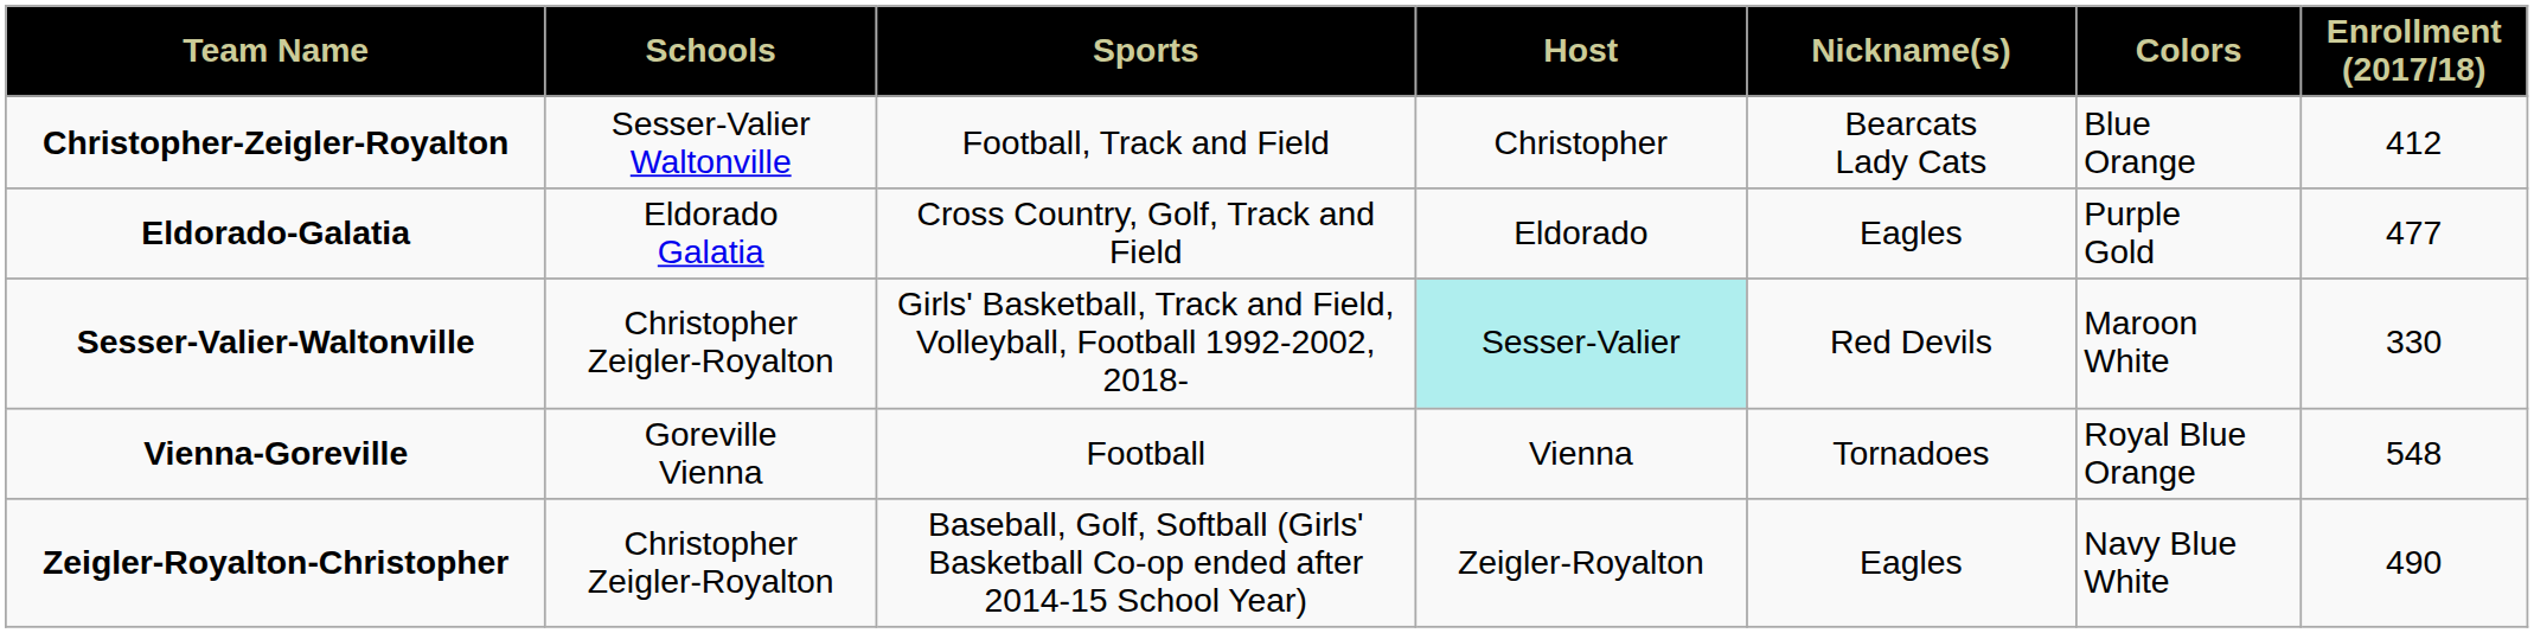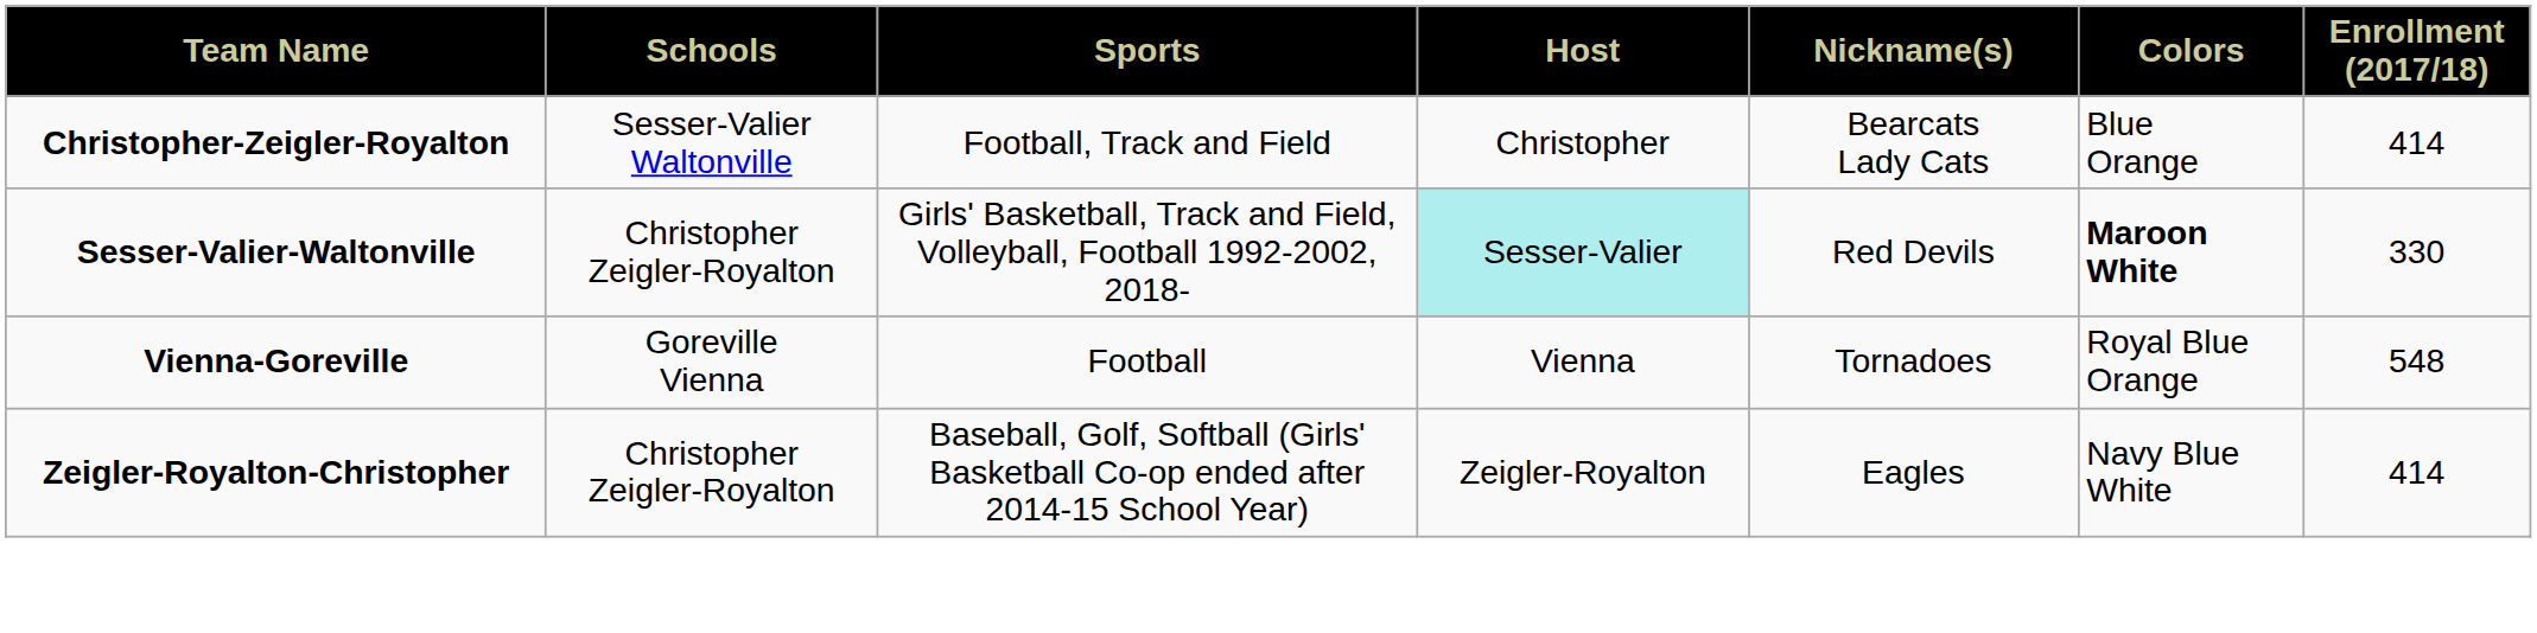 <table class="wikitable" border="1" style="text-align:center;">
 <tr style="background: black; color: #cccc99">
 <td width="250"><strong>Team Name</strong></td>
 <td width="150"><strong>Schools</strong></td>
 <td width="250"><strong>Sports</strong></td>
 <td width="150"><strong>Host</strong></td>
 <td width="150"><strong>Nickname(s)</strong></td>
 <td width="100"><strong>Colors</strong></td>
 <td width="100"><strong>Enrollment<br>(2017/18)</strong></td>
 </tr>
 <tr>
 <td><strong>Christopher-Zeigler-Royalton</strong></td>
 <td>Sesser-Valier<br><a href='#'>Waltonville</a></td>
 <td>Football, Track and Field</td>
 <td>Christopher</td>
 <td>Bearcats<br>Lady Cats</td>
 <td align="left"> Blue<br> Orange</td>
-<td>412</td>
-</tr>
-<tr>
-<td><strong>Eldorado-Galatia</strong></td>
-<td>Eldorado<br><a href='#'>Galatia</a></td>
-<td>Cross Country, Golf, Track and Field</td>
-<td>Eldorado</td>
-<td>Eagles</td>
-<td align="left"> Purple<br> Gold</td>
-<td>477</td>
+<td>414</td>
 </tr>
 <tr>
 <td><strong>Sesser-Valier-Waltonville</strong></td>
 <td>Christopher<br>Zeigler-Royalton</td>
 <td>Girls' Basketball, Track and Field, Volleyball, Football 1992-2002, 2018-</td>
 <td style="background: paleturquoise;">Sesser-Valier</td>
 <td>Red Devils</td>
-<td align="left"> Maroon<br> White</td>
+<td align="left"><strong> Maroon<br> White</strong></td>
 <td>330</td>
 </tr>
 <tr>
 <td><strong>Vienna-Goreville</strong></td>
 <td>Goreville<br>Vienna</td>
 <td>Football</td>
 <td>Vienna</td>
 <td>Tornadoes</td>
 <td align="left"> Royal Blue<br> Orange</td>
 <td>548</td>
 </tr>
 <tr>
 <td><strong>Zeigler-Royalton-Christopher</strong></td>
 <td>Christopher<br>Zeigler-Royalton</td>
 <td>Baseball, Golf, Softball (Girls' Basketball Co-op ended after 2014-15 School Year)</td>
 <td>Zeigler-Royalton</td>
 <td>Eagles</td>
 <td align="left"> Navy Blue<br> White</td>
-<td>490</td>
+<td>414</td>
 </tr>
 </table>
